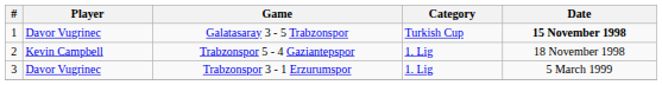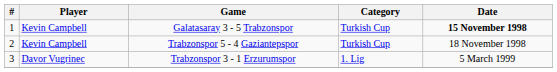 <table width=70% class="wikitable" align="center" style="text-align: center;">
 <tr>
 <th>#</th>
 <th>Player</th>
 <th>Game</th>
 <th>Category</th>
 <th>Date</th>
 </tr>
 <tr>
 <td>1</td>
-<td align="left"> <a href='#'>Davor Vugrinec</a></td>
+<td align="left"> <a href='#'>Kevin Campbell</a></td>
 <td><a href='#'>Galatasaray</a> 3 - 5 <a href='#'>Trabzonspor</a></td>
 <td align="left"><a href='#'>Turkish Cup</a></td>
 <td><strong>15 November 1998</strong></td>
 </tr>
 <tr>
 <td>2</td>
 <td align="left"> <a href='#'>Kevin Campbell</a></td>
 <td><a href='#'>Trabzonspor</a> 5 - 4 <a href='#'>Gaziantepspor</a></td>
-<td align="left"><a href='#'>1. Lig</a></td>
+<td align="left"><a href='#'>Turkish Cup</a></td>
 <td>18 November 1998</td>
 </tr>
 <tr>
 <td>3</td>
 <td align="left"> <a href='#'>Davor Vugrinec</a></td>
 <td><a href='#'>Trabzonspor</a> 3 - 1 <a href='#'>Erzurumspor</a></td>
 <td align="left"><a href='#'>1. Lig</a></td>
 <td>5 March 1999</td>
 </tr>
 <tr>
 </tr>
 </table>
